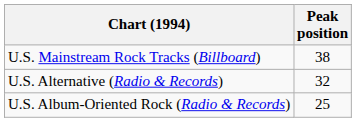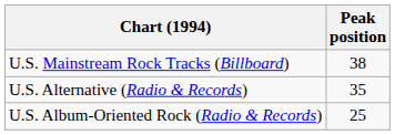 <table class="wikitable">
 <tr>
 <th>Chart (1994)</th>
 <th>Peak<br>position</th>
 </tr>
 <tr>
 <td align="left">U.S. <a href='#'>Mainstream Rock Tracks</a> (<em><a href='#'>Billboard</a></em>)</td>
 <td align="center">38</td>
 </tr>
 <tr>
 <td align="left">U.S. Alternative (<em><a href='#'>Radio & Records</a></em>)</td>
-<td align="center">32</td>
+<td align="center">35</td>
 </tr>
 <tr>
 <td align="left">U.S. Album-Oriented Rock (<em><a href='#'>Radio & Records</a></em>)</td>
 <td align="center">25</td>
 </tr>
 </table>
